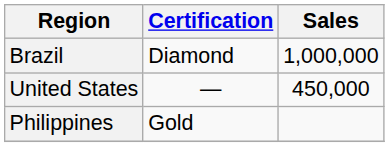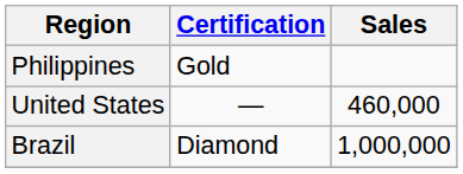 <table class="wikitable sortable">
 <tr>
 <th>Region</th>
 <th><a href='#'>Certification</a></th>
 <th>Sales</th>
 </tr>
 <tr>
+<td scope="row" style="background-color: #f2f2f2;">Philippines</td>
+<td>Gold</td>
+<td style="text-align:center"></td>
+</tr>
+<tr>
+<td scope="row" style="background-color: #f2f2f2;">United States</td>
+<td style="text-align:center">—</td>
+<td style="text-align:center">460,000</td>
+</tr>
+<tr>
 <td scope="row" style="background-color: #f2f2f2;">Brazil</td>
 <td>Diamond</td>
 <td style="text-align:center">1,000,000</td>
 </tr>
 <tr>
-<td scope="row" style="background-color: #f2f2f2;">United States</td>
-<td style="text-align:center">—</td>
-<td style="text-align:center">450,000</td>
-</tr>
-<tr>
-<td scope="row" style="background-color: #f2f2f2;">Philippines</td>
-<td>Gold</td>
-<td style="text-align:center"></td>
-</tr>
-<tr>
 </tr>
 </table>
